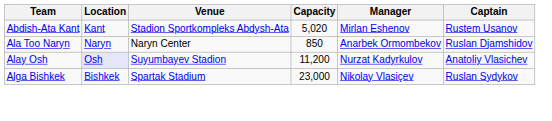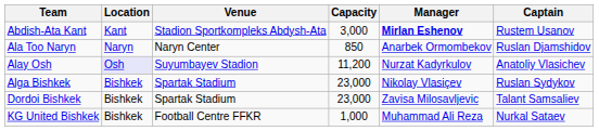 <table class="wikitable sortable">
 <tr>
 <th>Team</th>
 <th>Location</th>
 <th>Venue</th>
 <th>Capacity</th>
 <th>Manager</th>
 <th>Captain</th>
 </tr>
 <tr>
 <td><a href='#'>Abdish-Ata Kant</a></td>
 <td><a href='#'>Kant</a></td>
 <td><a href='#'>Stadion Sportkompleks Abdysh-Ata</a></td>
-<td align="center">5,020</td>
-<td><a href='#'>Mirlan Eshenov</a></td>
+<td align="center">3,000</td>
+<td><strong><a href='#'>Mirlan Eshenov</a></strong></td>
 <td><a href='#'>Rustem Usanov</a></td>
 </tr>
 <tr>
 <td><a href='#'>Ala Too Naryn</a></td>
 <td><a href='#'>Naryn</a></td>
 <td>Naryn Center</td>
 <td align="center">850</td>
 <td><a href='#'>Anarbek Ormombekov</a></td>
 <td><a href='#'>Ruslan Djamshidov</a></td>
 </tr>
 <tr>
 <td><a href='#'>Alay Osh</a></td>
 <td style="background: lavender;"><a href='#'>Osh</a></td>
 <td><a href='#'>Suyumbayev Stadion</a></td>
 <td align="center">11,200</td>
 <td><a href='#'>Nurzat Kadyrkulov</a></td>
 <td><a href='#'>Anatoliy Vlasichev</a></td>
 </tr>
 <tr>
 <td><a href='#'>Alga Bishkek</a></td>
 <td><a href='#'>Bishkek</a></td>
 <td><a href='#'>Spartak Stadium</a></td>
 <td align="center">23,000</td>
 <td><a href='#'>Nikolay Vlasiçev</a></td>
 <td><a href='#'>Ruslan Sydykov</a></td>
 </tr>
+<tr>
+<td><a href='#'>Dordoi Bishkek</a></td>
+<td>Bishkek</td>
+<td>Spartak Stadium</td>
+<td align="center">23,000</td>
+<td><a href='#'>Zavisa Milosavljevic</a></td>
+<td><a href='#'>Talant Samsaliev</a></td>
+</tr>
+<tr>
+<td><a href='#'>KG United Bishkek</a></td>
+<td>Bishkek</td>
+<td>Football Centre FFKR</td>
+<td align="center">1,000</td>
+<td> <a href='#'>Muhammad Ali Reza</a></td>
+<td> <a href='#'>Nurkal Sataev</a></td>
+</tr>
 </table>
